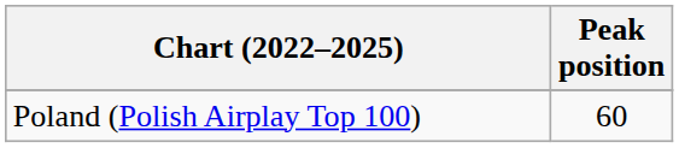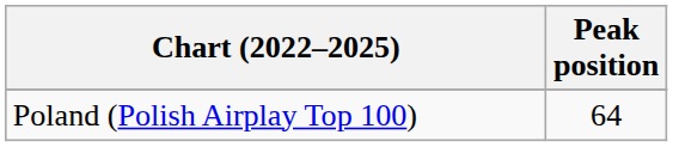 <table class="wikitable sortable">
 <tr>
 <th scope="col" width=270>Chart (2022–2025)</th>
 <th scope="col" width=40>Peak<br>position</th>
 </tr>
 <tr>
 </tr>
 <tr>
 <td>Poland (<a href='#'>Polish Airplay Top 100</a>)</td>
-<td style="text-align:center">60</td>
+<td style="text-align:center">64</td>
 </tr>
 </table>
